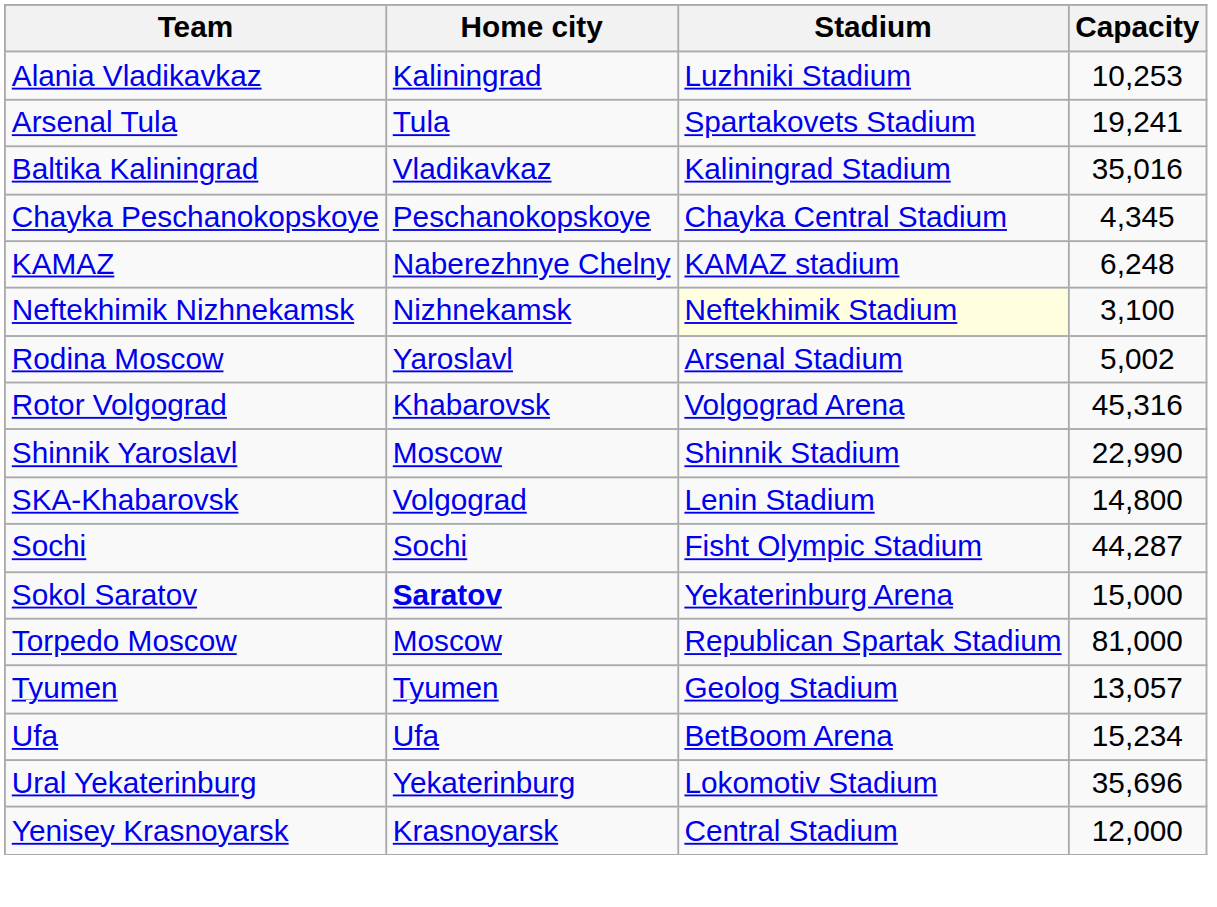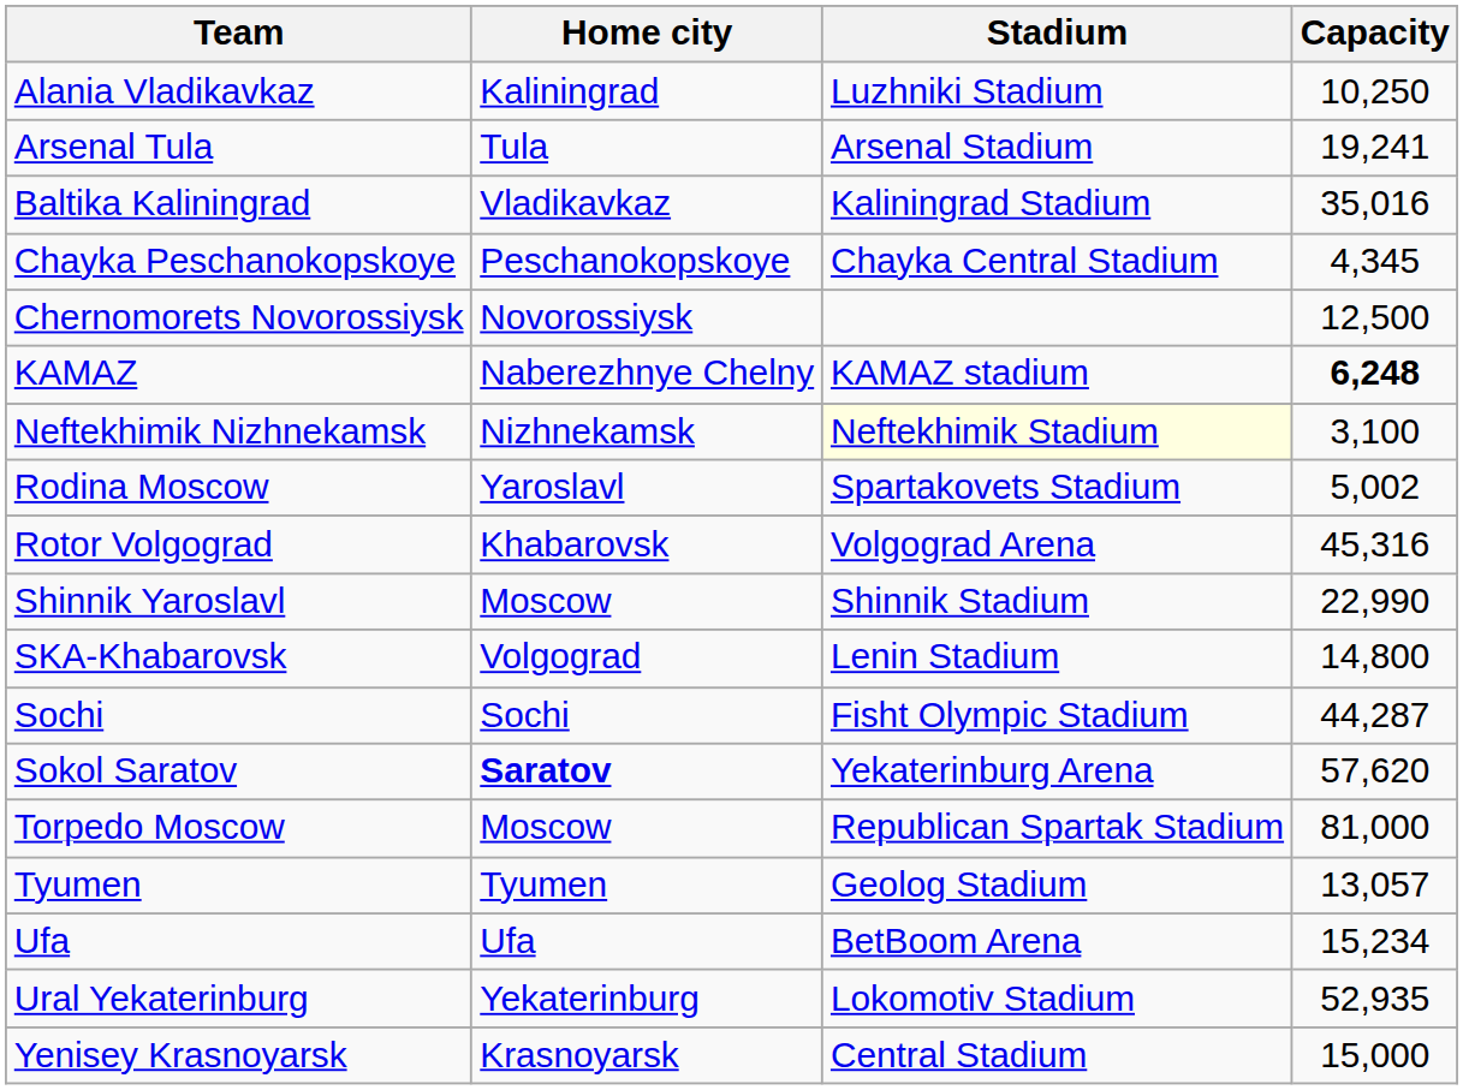 <table class="wikitable sortable" style="text-align: left;">
 <tr>
 <th>Team</th>
 <th>Home city</th>
 <th>Stadium</th>
 <th>Capacity</th>
 </tr>
 <tr>
 <td><a href='#'>Alania Vladikavkaz</a></td>
 <td><a href='#'>Kaliningrad</a></td>
 <td><a href='#'>Luzhniki Stadium</a></td>
-<td align="center">10,253</td>
+<td align="center">10,250</td>
 </tr>
 <tr>
 <td><a href='#'>Arsenal Tula</a></td>
 <td><a href='#'>Tula</a></td>
-<td><a href='#'>Spartakovets Stadium</a></td>
+<td><a href='#'>Arsenal Stadium</a></td>
 <td align="center">19,241</td>
 </tr>
 <tr>
 <td><a href='#'>Baltika Kaliningrad</a></td>
 <td><a href='#'>Vladikavkaz</a></td>
 <td><a href='#'>Kaliningrad Stadium</a></td>
 <td align="center">35,016</td>
 </tr>
 <tr>
 <td><a href='#'>Chayka Peschanokopskoye</a></td>
 <td><a href='#'>Peschanokopskoye</a></td>
 <td><a href='#'>Chayka Central Stadium</a></td>
 <td align="center">4,345</td>
 </tr>
 <tr>
+<td><a href='#'>Chernomorets Novorossiysk</a></td>
+<td><a href='#'>Novorossiysk</a></td>
+<td></td>
+<td align="center">12,500</td>
+</tr>
+<tr>
 <td><a href='#'>KAMAZ</a></td>
 <td><a href='#'>Naberezhnye Chelny</a></td>
 <td><a href='#'>KAMAZ stadium</a></td>
-<td align="center">6,248</td>
+<td align="center"><strong>6,248</strong></td>
 </tr>
 <tr>
 <td><a href='#'>Neftekhimik Nizhnekamsk</a></td>
 <td><a href='#'>Nizhnekamsk</a></td>
 <td style="background: lightyellow;"><a href='#'>Neftekhimik Stadium</a></td>
 <td align="center">3,100</td>
 </tr>
 <tr>
 <td><a href='#'>Rodina Moscow</a></td>
 <td><a href='#'>Yaroslavl</a></td>
-<td><a href='#'>Arsenal Stadium</a></td>
+<td><a href='#'>Spartakovets Stadium</a></td>
 <td align="center">5,002</td>
 </tr>
 <tr>
 <td><a href='#'>Rotor Volgograd</a></td>
 <td><a href='#'>Khabarovsk</a></td>
 <td><a href='#'>Volgograd Arena</a></td>
 <td align="center">45,316</td>
 </tr>
 <tr>
 <td><a href='#'>Shinnik Yaroslavl</a></td>
 <td><a href='#'>Moscow</a></td>
 <td><a href='#'>Shinnik Stadium</a></td>
 <td align="center">22,990</td>
 </tr>
 <tr>
 <td><a href='#'>SKA-Khabarovsk</a></td>
 <td><a href='#'>Volgograd</a></td>
 <td><a href='#'>Lenin Stadium</a></td>
 <td align="center">14,800</td>
 </tr>
 <tr>
 <td><a href='#'>Sochi</a></td>
 <td><a href='#'>Sochi</a></td>
 <td><a href='#'>Fisht Olympic Stadium</a></td>
 <td align="center">44,287</td>
 </tr>
 <tr>
 <td><a href='#'>Sokol Saratov</a></td>
 <td><strong><a href='#'>Saratov</a></strong></td>
 <td><a href='#'>Yekaterinburg Arena</a></td>
-<td align="center">15,000</td>
+<td align="center">57,620</td>
 </tr>
 <tr>
 <td><a href='#'>Torpedo Moscow</a></td>
 <td><a href='#'>Moscow</a></td>
 <td><a href='#'>Republican Spartak Stadium</a></td>
 <td align="center">81,000</td>
 </tr>
 <tr>
 <td><a href='#'>Tyumen</a></td>
 <td><a href='#'>Tyumen</a></td>
 <td><a href='#'>Geolog Stadium</a></td>
 <td align="center">13,057</td>
 </tr>
 <tr>
 <td><a href='#'>Ufa</a></td>
 <td><a href='#'>Ufa</a></td>
 <td><a href='#'>BetBoom Arena</a></td>
 <td align="center">15,234</td>
 </tr>
 <tr>
 <td><a href='#'>Ural Yekaterinburg</a></td>
 <td><a href='#'>Yekaterinburg</a></td>
 <td><a href='#'>Lokomotiv Stadium</a></td>
-<td align="center">35,696</td>
+<td align="center">52,935</td>
 </tr>
 <tr>
 <td><a href='#'>Yenisey Krasnoyarsk</a></td>
 <td><a href='#'>Krasnoyarsk</a></td>
 <td><a href='#'>Central Stadium</a></td>
-<td align="center">12,000</td>
+<td align="center">15,000</td>
 </tr>
 </table>
